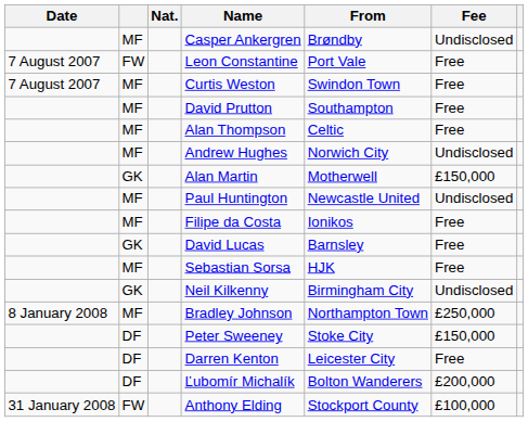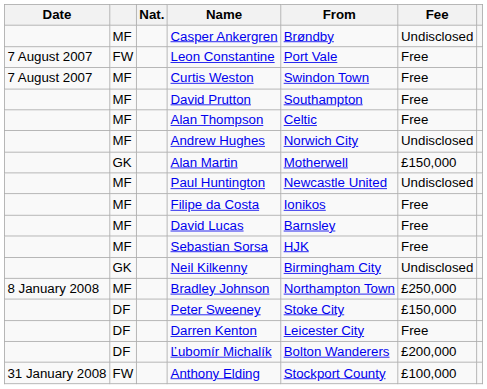 <table class="wikitable">
 <tr>
 <th>Date</th>
 <th></th>
 <th>Nat.</th>
 <th>Name</th>
 <th>From</th>
 <th>Fee</th>
 <th></th>
 </tr>
 <tr>
 <td></td>
 <td>MF</td>
 <td></td>
 <td><a href='#'>Casper Ankergren</a></td>
 <td><a href='#'>Brøndby</a></td>
 <td>Undisclosed</td>
 <td></td>
 </tr>
 <tr>
 <td>7 August 2007</td>
 <td>FW</td>
 <td></td>
 <td><a href='#'>Leon Constantine</a></td>
 <td><a href='#'>Port Vale</a></td>
 <td>Free</td>
 <td></td>
 </tr>
 <tr>
 <td>7 August 2007</td>
 <td>MF</td>
 <td></td>
 <td><a href='#'>Curtis Weston</a></td>
 <td><a href='#'>Swindon Town</a></td>
 <td>Free</td>
 <td></td>
 </tr>
 <tr>
 <td></td>
 <td>MF</td>
 <td></td>
 <td><a href='#'>David Prutton</a></td>
 <td><a href='#'>Southampton</a></td>
 <td>Free</td>
 <td></td>
 </tr>
 <tr>
 <td></td>
 <td>MF</td>
 <td></td>
 <td><a href='#'>Alan Thompson</a></td>
 <td><a href='#'>Celtic</a></td>
 <td>Free</td>
 <td></td>
 </tr>
 <tr>
 <td></td>
 <td>MF</td>
 <td></td>
 <td><a href='#'>Andrew Hughes</a></td>
 <td><a href='#'>Norwich City</a></td>
 <td>Undisclosed</td>
 <td></td>
 </tr>
 <tr>
 <td></td>
 <td>GK</td>
 <td></td>
 <td><a href='#'>Alan Martin</a></td>
 <td><a href='#'>Motherwell</a></td>
 <td>£150,000</td>
 <td></td>
 </tr>
 <tr>
 <td></td>
 <td>MF</td>
 <td></td>
 <td><a href='#'>Paul Huntington</a></td>
 <td><a href='#'>Newcastle United</a></td>
 <td>Undisclosed</td>
 <td></td>
 </tr>
 <tr>
 <td></td>
 <td>MF</td>
 <td></td>
 <td><a href='#'>Filipe da Costa</a></td>
 <td><a href='#'>Ionikos</a></td>
 <td>Free</td>
 <td></td>
 </tr>
 <tr>
 <td></td>
-<td>GK</td>
+<td>MF</td>
 <td></td>
 <td><a href='#'>David Lucas</a></td>
 <td><a href='#'>Barnsley</a></td>
 <td>Free</td>
 <td></td>
 </tr>
 <tr>
 <td></td>
 <td>MF</td>
 <td></td>
 <td><a href='#'>Sebastian Sorsa</a></td>
 <td><a href='#'>HJK</a></td>
 <td>Free</td>
 <td></td>
 </tr>
 <tr>
 <td></td>
 <td>GK</td>
 <td></td>
 <td><a href='#'>Neil Kilkenny</a></td>
 <td><a href='#'>Birmingham City</a></td>
 <td>Undisclosed</td>
 <td></td>
 </tr>
 <tr>
 <td>8 January 2008</td>
 <td>MF</td>
 <td></td>
 <td><a href='#'>Bradley Johnson</a></td>
 <td><a href='#'>Northampton Town</a></td>
 <td>£250,000</td>
 <td></td>
 </tr>
 <tr>
 <td></td>
 <td>DF</td>
 <td></td>
 <td><a href='#'>Peter Sweeney</a></td>
 <td><a href='#'>Stoke City</a></td>
 <td>£150,000</td>
 <td></td>
 </tr>
 <tr>
 <td></td>
 <td>DF</td>
 <td></td>
 <td><a href='#'>Darren Kenton</a></td>
 <td><a href='#'>Leicester City</a></td>
 <td>Free</td>
 <td></td>
 </tr>
 <tr>
 <td></td>
 <td>DF</td>
 <td></td>
 <td><a href='#'>Ľubomír Michalík</a></td>
 <td><a href='#'>Bolton Wanderers</a></td>
 <td>£200,000</td>
 <td></td>
 </tr>
 <tr>
 <td>31 January 2008</td>
 <td>FW</td>
 <td></td>
 <td><a href='#'>Anthony Elding</a></td>
 <td><a href='#'>Stockport County</a></td>
 <td>£100,000</td>
 <td></td>
 </tr>
 </table>
